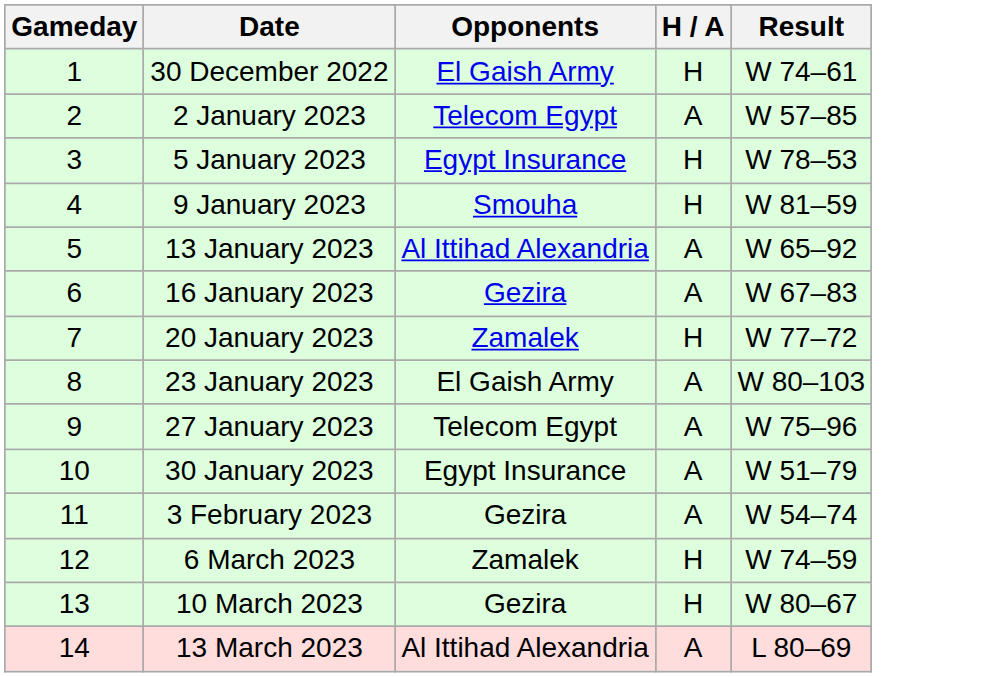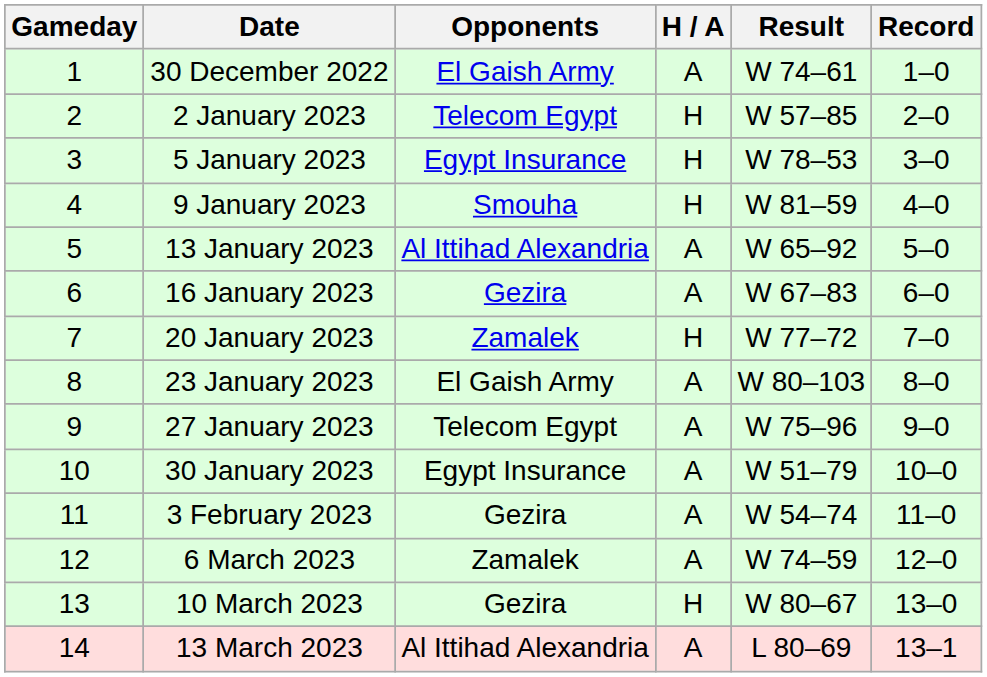 <table class="wikitable" style="text-align:center">
 <tr>
 <th>Gameday</th>
 <th>Date</th>
 <th>Opponents</th>
 <th>H / A</th>
 <th>Result</th>
+<th>Record</th>
 </tr>
 <tr bgcolor="#dfd">
 <td>1</td>
 <td>30 December 2022</td>
 <td><a href='#'>El Gaish Army</a></td>
-<td>H</td>
+<td>A</td>
 <td>W 74–61</td>
+<td>1–0</td>
 </tr>
 <tr bgcolor="#dfd">
 <td>2</td>
 <td>2 January 2023</td>
 <td><a href='#'>Telecom Egypt</a></td>
-<td>A</td>
+<td>H</td>
 <td>W 57–85</td>
+<td>2–0</td>
 </tr>
 <tr bgcolor="#dfd">
 <td>3</td>
 <td>5 January 2023</td>
 <td><a href='#'>Egypt Insurance</a></td>
 <td>H</td>
 <td>W 78–53</td>
+<td>3–0</td>
 </tr>
 <tr bgcolor="#dfd">
 <td>4</td>
 <td>9 January 2023</td>
 <td><a href='#'>Smouha</a></td>
 <td>H</td>
 <td>W 81–59</td>
+<td>4–0</td>
 </tr>
 <tr bgcolor="#dfd">
 <td>5</td>
 <td>13 January 2023</td>
 <td><a href='#'>Al Ittihad Alexandria</a></td>
 <td>A</td>
 <td>W 65–92</td>
+<td>5–0</td>
 </tr>
 <tr bgcolor="#dfd">
 <td>6</td>
 <td>16 January 2023</td>
 <td><a href='#'>Gezira</a></td>
 <td>A</td>
 <td>W 67–83</td>
+<td>6–0</td>
 </tr>
 <tr bgcolor="#dfd">
 <td>7</td>
 <td>20 January 2023</td>
 <td><a href='#'>Zamalek</a></td>
 <td>H</td>
 <td>W 77–72</td>
+<td>7–0</td>
 </tr>
 <tr bgcolor="#dfd">
 <td>8</td>
 <td>23 January 2023</td>
 <td>El Gaish Army</td>
 <td>A</td>
 <td>W 80–103</td>
+<td>8–0</td>
 </tr>
 <tr bgcolor="#dfd">
 <td>9</td>
 <td>27 January 2023</td>
 <td>Telecom Egypt</td>
 <td>A</td>
 <td>W 75–96</td>
+<td>9–0</td>
 </tr>
 <tr bgcolor="#dfd">
 <td>10</td>
 <td>30 January 2023</td>
 <td>Egypt Insurance</td>
 <td>A</td>
 <td>W 51–79</td>
+<td>10–0</td>
 </tr>
 <tr bgcolor="#dfd">
 <td>11</td>
 <td>3 February 2023</td>
 <td>Gezira</td>
 <td>A</td>
 <td>W 54–74</td>
+<td>11–0</td>
 </tr>
 <tr bgcolor="#dfd">
 <td>12</td>
 <td>6 March 2023</td>
 <td>Zamalek</td>
-<td>H</td>
+<td>A</td>
 <td>W 74–59</td>
+<td>12–0</td>
 </tr>
 <tr bgcolor="#dfd">
 <td>13</td>
 <td>10 March 2023</td>
 <td>Gezira</td>
 <td>H</td>
 <td>W 80–67</td>
+<td>13–0</td>
 </tr>
 <tr bgcolor="#fdd">
 <td>14</td>
 <td>13 March 2023</td>
 <td>Al Ittihad Alexandria</td>
 <td>A</td>
 <td>L 80–69</td>
+<td>13–1</td>
 </tr>
 </table>
